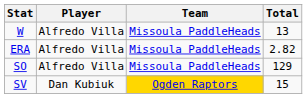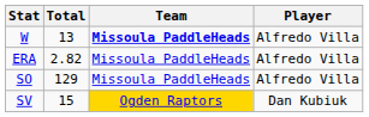 <table class="wikitable"  style="text-align:center;">
 <tr>
 <th scope="col">Stat</th>
+<th scope="col">Total</th>
+<th scope="col">Team</th>
 <th scope="col">Player</th>
-<th scope="col">Team</th>
-<th scope="col">Total</th>
 </tr>
 <tr>
 <td scope="row"><a href='#'>W</a></td>
+<td>13</td>
+<td><strong><a href='#'>Missoula PaddleHeads</a></strong></td>
 <td>Alfredo Villa</td>
-<td><a href='#'>Missoula PaddleHeads</a></td>
-<td>13</td>
 </tr>
 <tr>
 <td scope="row"><a href='#'>ERA</a></td>
+<td>2.82</td>
+<td><a href='#'>Missoula PaddleHeads</a></td>
 <td>Alfredo Villa</td>
-<td><a href='#'>Missoula PaddleHeads</a></td>
-<td>2.82</td>
 </tr>
 <tr>
 <td scope="row"><a href='#'>SO</a></td>
+<td>129</td>
+<td><a href='#'>Missoula PaddleHeads</a></td>
 <td>Alfredo Villa</td>
-<td><a href='#'>Missoula PaddleHeads</a></td>
-<td>129</td>
 </tr>
 <tr>
 <td scope="row"><a href='#'>SV</a></td>
+<td>15</td>
+<td style="background: gold;"><a href='#'>Ogden Raptors</a></td>
 <td>Dan Kubiuk</td>
-<td style="background: gold;"><a href='#'>Ogden Raptors</a></td>
-<td>15</td>
 </tr>
 </table>
